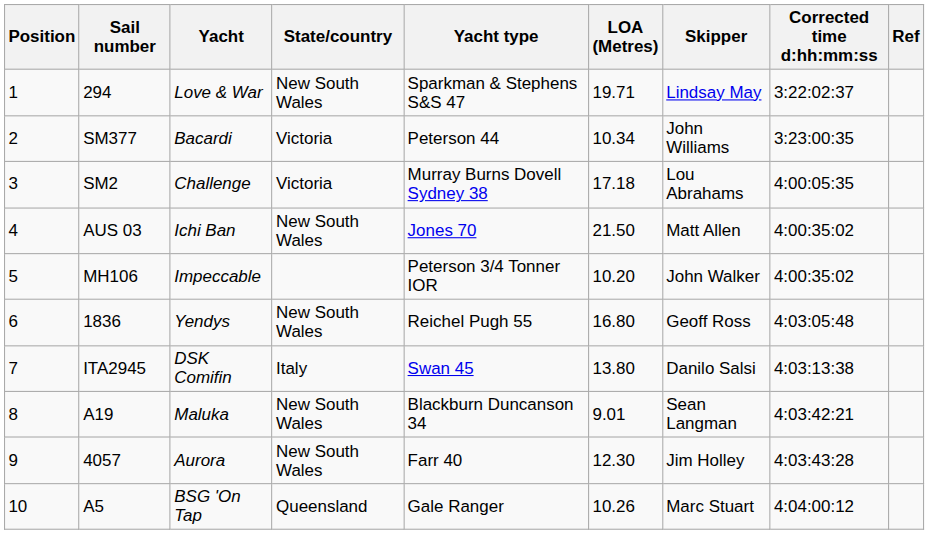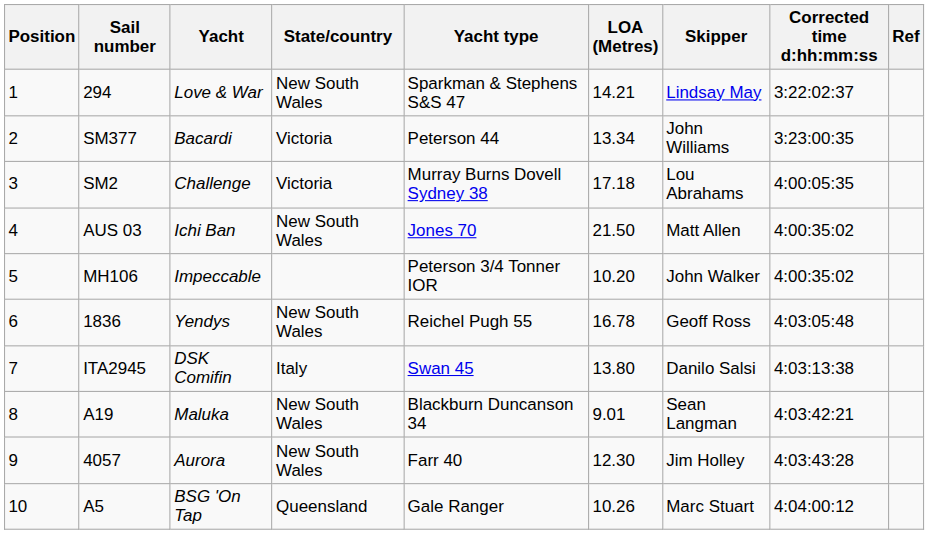 <table class="wikitable">
 <tr>
 <th>Position</th>
 <th>Sail number</th>
 <th>Yacht</th>
 <th>State/country</th>
 <th>Yacht type</th>
 <th>LOA <br>(Metres)</th>
 <th>Skipper</th>
 <th>Corrected time <br>d:hh:mm:ss</th>
 <th>Ref</th>
 </tr>
 <tr>
 <td>1</td>
 <td>294</td>
 <td><em>Love & War</em></td>
 <td> New South Wales</td>
 <td>Sparkman & Stephens S&S 47</td>
-<td>19.71</td>
+<td>14.21</td>
 <td><a href='#'>Lindsay May</a></td>
 <td>3:22:02:37</td>
 <td></td>
 </tr>
 <tr>
 <td>2</td>
 <td>SM377</td>
 <td><em>Bacardi</em></td>
 <td> Victoria</td>
 <td>Peterson 44</td>
-<td>10.34</td>
+<td>13.34</td>
 <td>John Williams</td>
 <td>3:23:00:35</td>
 <td></td>
 </tr>
 <tr>
 <td>3</td>
 <td>SM2</td>
 <td><em>Challenge</em></td>
 <td> Victoria</td>
 <td>Murray Burns Dovell <a href='#'>Sydney 38</a></td>
 <td>17.18</td>
 <td>Lou Abrahams</td>
 <td>4:00:05:35</td>
 <td></td>
 </tr>
 <tr>
 <td>4</td>
 <td>AUS 03</td>
 <td><em>Ichi Ban</em></td>
 <td> New South Wales</td>
 <td><a href='#'>Jones 70</a></td>
 <td>21.50</td>
 <td>Matt Allen</td>
 <td>4:00:35:02</td>
 <td></td>
 </tr>
 <tr>
 <td>5</td>
 <td>MH106</td>
 <td><em>Impeccable</em></td>
 <td></td>
 <td>Peterson 3/4 Tonner IOR</td>
 <td>10.20</td>
 <td>John Walker</td>
 <td>4:00:35:02</td>
 <td></td>
 </tr>
 <tr>
 <td>6</td>
 <td>1836</td>
 <td><em>Yendys</em></td>
 <td> New South Wales</td>
 <td>Reichel Pugh 55</td>
-<td>16.80</td>
+<td>16.78</td>
 <td>Geoff Ross</td>
 <td>4:03:05:48</td>
 <td></td>
 </tr>
 <tr>
 <td>7</td>
 <td>ITA2945</td>
 <td><em>DSK Comifin</em></td>
 <td> Italy</td>
 <td><a href='#'>Swan 45</a></td>
 <td>13.80</td>
 <td>Danilo Salsi</td>
 <td>4:03:13:38</td>
 <td></td>
 </tr>
 <tr>
 <td>8</td>
 <td>A19</td>
 <td><em>Maluka</em></td>
 <td> New South Wales</td>
 <td>Blackburn Duncanson 34</td>
 <td>9.01</td>
 <td>Sean Langman</td>
 <td>4:03:42:21</td>
 <td></td>
 </tr>
 <tr>
 <td>9</td>
 <td>4057</td>
 <td><em>Aurora</em></td>
 <td> New South Wales</td>
 <td>Farr 40</td>
 <td>12.30</td>
 <td>Jim Holley</td>
 <td>4:03:43:28</td>
 <td></td>
 </tr>
 <tr>
 <td>10</td>
 <td>A5</td>
 <td><em>BSG 'On Tap<strong></td>
 <td> Queensland</td>
 <td>Gale Ranger</td>
 <td>10.26</td>
 <td>Marc Stuart</td>
 <td>4:04:00:12</td>
 <td></td>
 </tr>
 </table>
